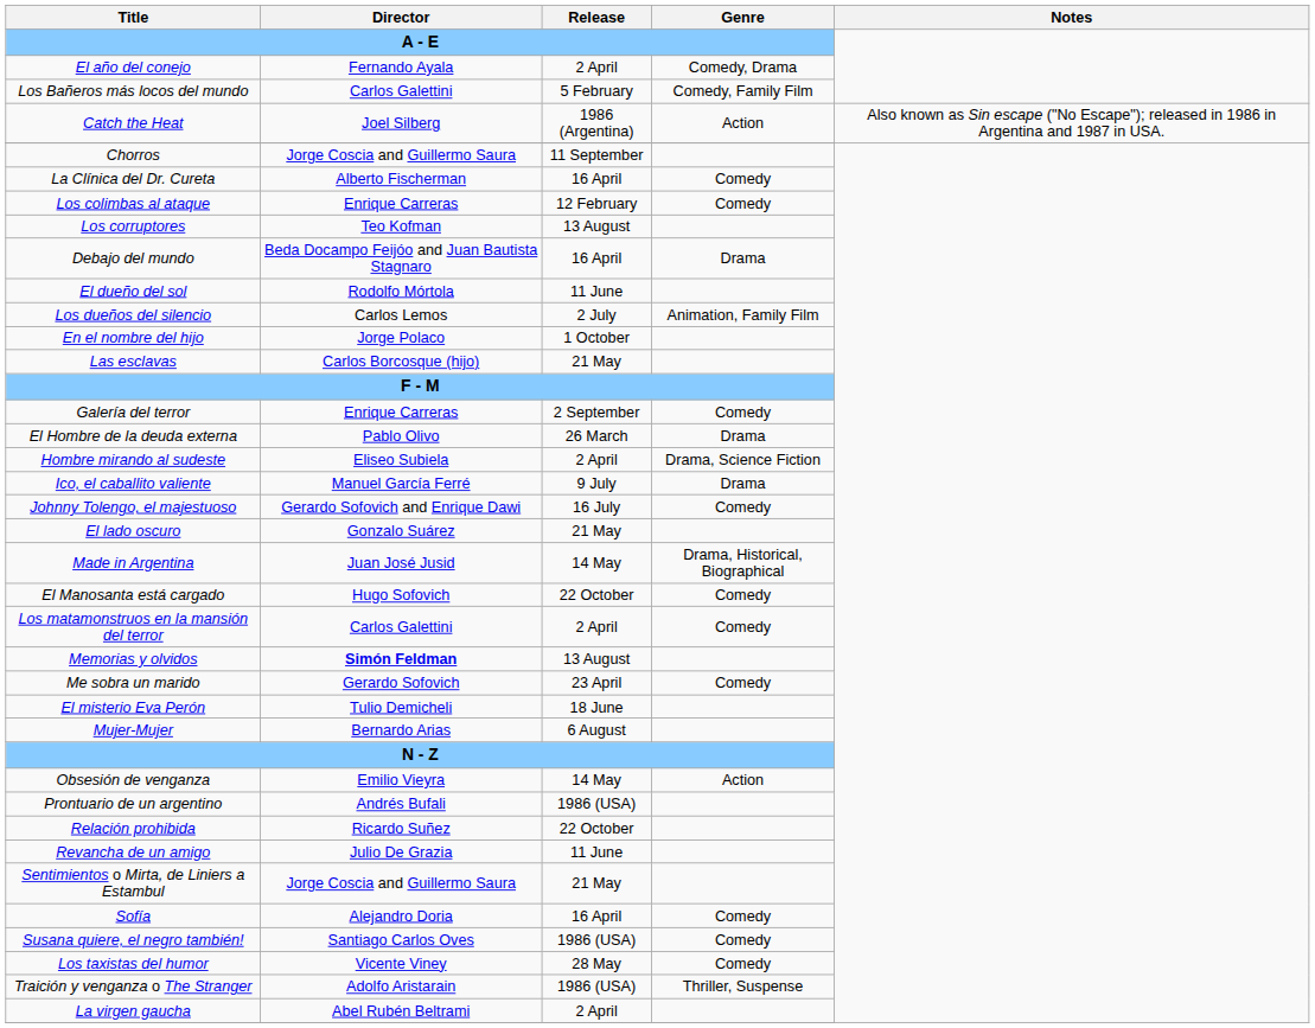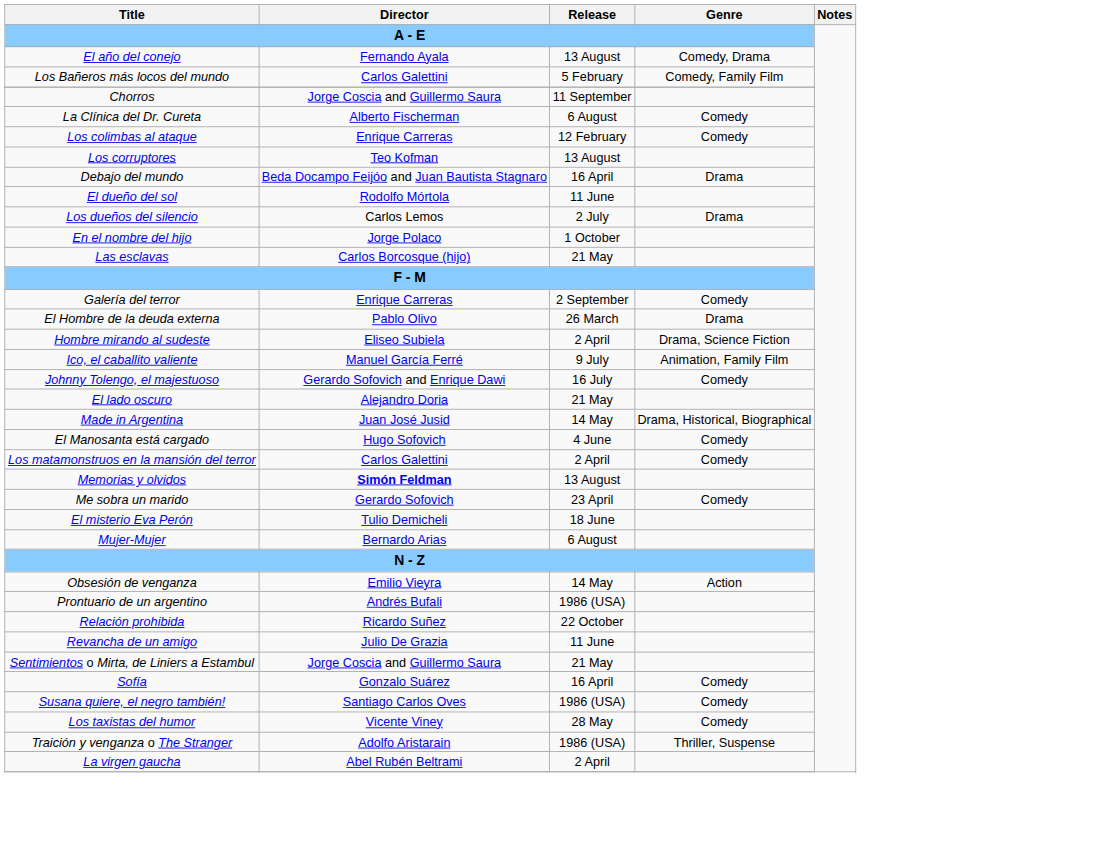 <table class="wikitable" style="margin:1em 0 1em 1em; text-align: center; font-size: 90%;">
 <tr>
 <th scope="col">Title</th>
 <th scope="col">Director</th>
 <th scope="col">Release</th>
 <th scope="col">Genre</th>
 <th scope="col">Notes</th>
 </tr>
 <tr>
 <th colspan="4" style="background-color:#88ccff; font-size:110%;"><strong>A  -  E</strong></th>
 </tr>
 <tr>
 <td><em><a href='#'>El año del conejo</a></em></td>
 <td><a href='#'>Fernando Ayala</a></td>
-<td>2 April</td>
+<td>13 August</td>
 <td>Comedy, Drama</td>
 </tr>
 <tr>
 <td><em>Los Bañeros más locos del mundo</em></td>
 <td><a href='#'>Carlos Galettini</a></td>
 <td>5 February</td>
 <td>Comedy, Family Film</td>
-</tr>
-<tr>
-<td><em><a href='#'>Catch the Heat</a></em></td>
-<td><a href='#'>Joel Silberg</a></td>
-<td>1986 (Argentina)</td>
-<td>Action</td>
-<td>Also known as <em>Sin escape</em> ("No Escape"); released in 1986 in Argentina and 1987 in USA.</td>
 </tr>
 <tr>
 </tr>
 <tr>
 <td><em>Chorros</em></td>
 <td><a href='#'>Jorge Coscia</a> and <a href='#'>Guillermo Saura</a></td>
 <td>11 September</td>
 <td></td>
 </tr>
 <tr>
 <td><em>La Clínica del Dr. Cureta</em></td>
 <td><a href='#'>Alberto Fischerman</a></td>
-<td>16 April</td>
+<td>6 August</td>
 <td>Comedy</td>
 </tr>
 <tr>
 <td><em><a href='#'>Los colimbas al ataque</a></em></td>
 <td><a href='#'>Enrique Carreras</a></td>
 <td>12 February</td>
 <td>Comedy</td>
 </tr>
 <tr>
 <td><em><a href='#'>Los corruptores</a></em></td>
 <td><a href='#'>Teo Kofman</a></td>
 <td>13 August</td>
 <td></td>
 </tr>
 <tr>
 <td><em>Debajo del mundo</em></td>
 <td><a href='#'>Beda Docampo Feijóo</a> and <a href='#'>Juan Bautista Stagnaro</a></td>
 <td>16 April</td>
 <td>Drama</td>
 </tr>
 <tr>
 <td><em><a href='#'>El dueño del sol</a></em></td>
 <td><a href='#'>Rodolfo Mórtola</a></td>
 <td>11 June</td>
 <td></td>
 </tr>
 <tr>
 <td><em><a href='#'>Los dueños del silencio</a></em></td>
 <td>Carlos Lemos</td>
 <td>2 July</td>
-<td>Animation, Family Film</td>
+<td>Drama</td>
 </tr>
 <tr>
 <td><em><a href='#'>En el nombre del hijo</a></em></td>
 <td><a href='#'>Jorge Polaco</a></td>
 <td>1 October</td>
 <td></td>
 </tr>
 <tr>
 <td><em><a href='#'>Las esclavas</a></em></td>
 <td><a href='#'>Carlos Borcosque (hijo)</a></td>
 <td>21 May</td>
 <td></td>
 </tr>
 <tr>
 <th colspan="4" style="background-color:#88ccff; font-size:110%;"><strong>F  -  M</strong></th>
 </tr>
 <tr>
 <td><em>Galería del terror</em></td>
 <td><a href='#'>Enrique Carreras</a></td>
 <td>2 September</td>
 <td>Comedy</td>
 </tr>
 <tr>
 <td><em>El Hombre de la deuda externa</em></td>
 <td><a href='#'>Pablo Olivo</a></td>
 <td>26 March</td>
 <td>Drama</td>
 </tr>
 <tr>
 <td><em><a href='#'>Hombre mirando al sudeste</a></em></td>
 <td><a href='#'>Eliseo Subiela</a></td>
 <td>2 April</td>
 <td>Drama, Science Fiction</td>
 </tr>
 <tr>
 <td><em><a href='#'>Ico, el caballito valiente</a></em></td>
 <td><a href='#'>Manuel García Ferré</a></td>
 <td>9 July</td>
-<td>Drama</td>
+<td>Animation, Family Film</td>
 </tr>
 <tr>
 <td><em><a href='#'>Johnny Tolengo, el majestuoso</a></em></td>
 <td><a href='#'>Gerardo Sofovich</a> and <a href='#'>Enrique Dawi</a></td>
 <td>16 July</td>
 <td>Comedy</td>
 </tr>
 <tr>
 <td><em><a href='#'>El lado oscuro</a></em></td>
-<td><a href='#'>Gonzalo Suárez</a></td>
+<td><a href='#'>Alejandro Doria</a></td>
 <td>21 May</td>
 <td></td>
 </tr>
 <tr>
 <td><em><a href='#'>Made in Argentina</a></em></td>
 <td><a href='#'>Juan José Jusid</a></td>
 <td>14 May</td>
 <td>Drama, Historical, Biographical</td>
 </tr>
 <tr>
 <td><em>El Manosanta está cargado</em></td>
 <td><a href='#'>Hugo Sofovich</a></td>
-<td>22 October</td>
+<td>4 June</td>
 <td>Comedy</td>
 </tr>
 <tr>
 <td><em><a href='#'>Los matamonstruos en la mansión del terror</a></em></td>
 <td><a href='#'>Carlos Galettini</a></td>
 <td>2 April</td>
 <td>Comedy</td>
 </tr>
 <tr>
 <td><em><a href='#'>Memorias y olvidos</a></em></td>
 <td><strong><a href='#'>Simón Feldman</a></strong></td>
 <td>13 August</td>
 <td></td>
 </tr>
 <tr>
 <td><em>Me sobra un marido</em></td>
 <td><a href='#'>Gerardo Sofovich</a></td>
 <td>23 April</td>
 <td>Comedy</td>
 </tr>
 <tr>
 <td><em><a href='#'>El misterio Eva Perón</a></em></td>
 <td><a href='#'>Tulio Demicheli</a></td>
 <td>18 June</td>
 <td></td>
 </tr>
 <tr>
 <td><em><a href='#'>Mujer-Mujer</a></em></td>
 <td><a href='#'>Bernardo Arias</a></td>
 <td>6 August</td>
 <td></td>
 </tr>
 <tr>
 <th colspan="4" style="background-color:#88ccff; font-size:110%;"><strong>N  -  Z</strong></th>
 </tr>
 <tr>
 <td><em>Obsesión de venganza</em></td>
 <td><a href='#'>Emilio Vieyra</a></td>
 <td>14 May</td>
 <td>Action</td>
 </tr>
 <tr>
 <td><em>Prontuario de un argentino</em></td>
 <td><a href='#'>Andrés Bufali</a></td>
 <td>1986 (USA)</td>
 <td></td>
 </tr>
 <tr>
 <td><em><a href='#'>Relación prohibida</a></em></td>
 <td><a href='#'>Ricardo Suñez</a></td>
 <td>22 October</td>
 <td></td>
 </tr>
 <tr>
 <td><em><a href='#'>Revancha de un amigo</a></em></td>
 <td><a href='#'>Julio De Grazia</a></td>
 <td>11 June</td>
 <td></td>
 </tr>
 <tr>
 <td><em><a href='#'>Sentimientos</a></em> o <em>Mirta, de Liniers a Estambul</em></td>
 <td><a href='#'>Jorge Coscia</a> and <a href='#'>Guillermo Saura</a></td>
 <td>21 May</td>
 <td></td>
 </tr>
 <tr>
 <td><em><a href='#'>Sofía</a></em></td>
-<td><a href='#'>Alejandro Doria</a></td>
+<td><a href='#'>Gonzalo Suárez</a></td>
 <td>16 April</td>
 <td>Comedy</td>
 </tr>
 <tr>
 <td><em><a href='#'>Susana quiere, el negro también!</a></em></td>
 <td><a href='#'>Santiago Carlos Oves</a></td>
 <td>1986 (USA)</td>
 <td>Comedy</td>
 </tr>
 <tr>
 <td><em><a href='#'>Los taxistas del humor</a></em></td>
 <td><a href='#'>Vicente Viney</a></td>
 <td>28 May</td>
 <td>Comedy</td>
 </tr>
 <tr>
 <td><em>Traición y venganza</em> o <em><a href='#'>The Stranger</a></em></td>
 <td><a href='#'>Adolfo Aristarain</a></td>
 <td>1986 (USA)</td>
 <td>Thriller, Suspense</td>
 </tr>
 <tr>
 <td><em><a href='#'>La virgen gaucha</a></em></td>
 <td><a href='#'>Abel Rubén Beltrami</a></td>
 <td>2 April</td>
 <td></td>
 </tr>
 <tr>
 </tr>
 </table>
